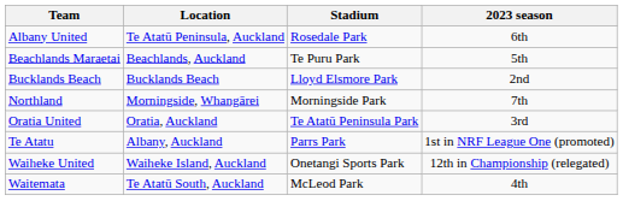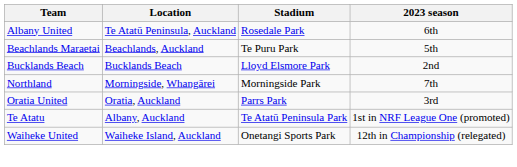 <table class="wikitable sortable">
 <tr>
 <th>Team</th>
 <th>Location</th>
 <th>Stadium</th>
 <th>2023 season</th>
 </tr>
 <tr>
 <td><a href='#'>Albany United</a></td>
 <td><a href='#'>Te Atatū Peninsula</a>, <a href='#'>Auckland</a></td>
 <td><a href='#'>Rosedale Park</a></td>
 <td align="center">6th</td>
 </tr>
 <tr>
 <td><a href='#'>Beachlands Maraetai</a></td>
 <td><a href='#'>Beachlands</a>, <a href='#'>Auckland</a></td>
 <td>Te Puru Park</td>
 <td align="center">5th</td>
 </tr>
 <tr>
 <td><a href='#'>Bucklands Beach</a></td>
 <td><a href='#'>Bucklands Beach</a></td>
 <td><a href='#'>Lloyd Elsmore Park</a></td>
 <td align="center">2nd</td>
 </tr>
 <tr>
 <td><a href='#'>Northland</a></td>
 <td><a href='#'>Morningside</a>, <a href='#'>Whangārei</a></td>
 <td>Morningside Park</td>
 <td align="center">7th</td>
 </tr>
 <tr>
 <td><a href='#'>Oratia United</a></td>
 <td><a href='#'>Oratia</a>, <a href='#'>Auckland</a></td>
-<td><a href='#'>Te Atatū Peninsula Park</a></td>
+<td><a href='#'>Parrs Park</a></td>
 <td align="center">3rd</td>
 </tr>
 <tr>
 <td><a href='#'>Te Atatu</a></td>
 <td><a href='#'>Albany</a>, <a href='#'>Auckland</a></td>
-<td><a href='#'>Parrs Park</a></td>
+<td><a href='#'>Te Atatū Peninsula Park</a></td>
 <td align="center">1st in <a href='#'>NRF League One</a> (promoted)</td>
 </tr>
 <tr>
 <td><a href='#'>Waiheke United</a></td>
 <td><a href='#'>Waiheke Island</a>, <a href='#'>Auckland</a></td>
 <td>Onetangi Sports Park</td>
 <td align="center">12th in <a href='#'>Championship</a> (relegated)</td>
 </tr>
-<tr>
-<td><a href='#'>Waitemata</a></td>
-<td><a href='#'>Te Atatū South</a>, <a href='#'>Auckland</a></td>
-<td>McLeod Park</td>
-<td align="center">4th</td>
-</tr>
 </table>
